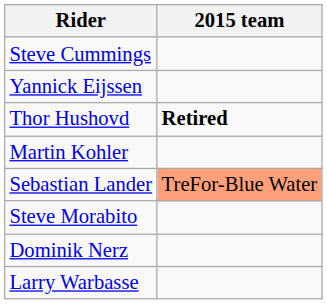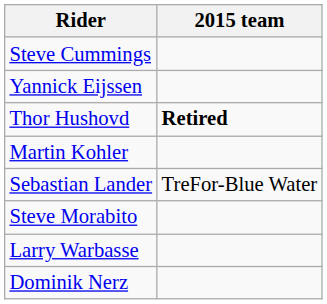 <table class="wikitable">
 <tr>
 <th>Rider</th>
 <th>2015 team</th>
 </tr>
 <tr>
 <td><a href='#'>Steve Cummings</a></td>
 <td></td>
 </tr>
 <tr>
 <td><a href='#'>Yannick Eijssen</a></td>
 <td></td>
 </tr>
 <tr>
 <td><a href='#'>Thor Hushovd</a></td>
 <td><strong>Retired</strong></td>
 </tr>
 <tr>
 <td><a href='#'>Martin Kohler</a></td>
 <td></td>
 </tr>
 <tr>
 <td><a href='#'>Sebastian Lander</a></td>
-<td style="background: lightsalmon;">TreFor-Blue Water</td>
+<td>TreFor-Blue Water</td>
 </tr>
 <tr>
 <td><a href='#'>Steve Morabito</a></td>
 <td></td>
 </tr>
 <tr>
+<td><a href='#'>Larry Warbasse</a></td>
+<td></td>
+</tr>
+<tr>
 <td><a href='#'>Dominik Nerz</a></td>
 <td></td>
 </tr>
-<tr>
-<td><a href='#'>Larry Warbasse</a></td>
-<td></td>
-</tr>
 </table>
